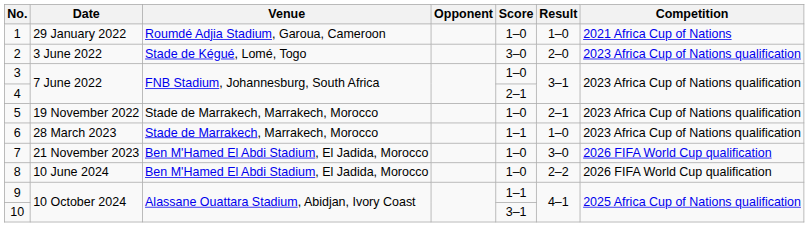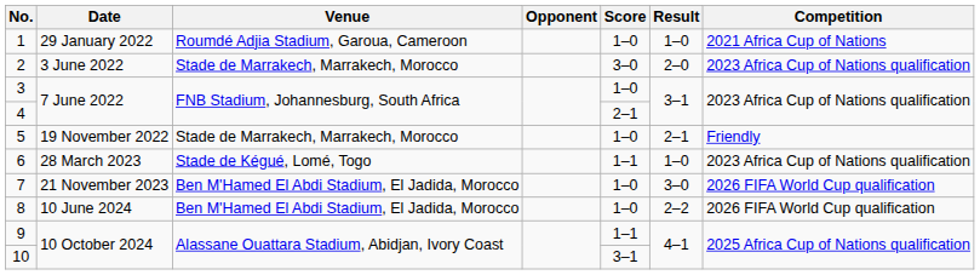 <table class="wikitable sortable">
 <tr>
 <th>No.</th>
 <th>Date</th>
 <th>Venue</th>
 <th>Opponent</th>
 <th>Score</th>
 <th>Result</th>
 <th>Competition</th>
 </tr>
 <tr>
 <td align="center">1</td>
 <td>29 January 2022</td>
 <td><a href='#'>Roumdé Adjia Stadium</a>, Garoua, Cameroon</td>
 <td></td>
 <td align="center">1–0</td>
 <td align="center">1–0</td>
 <td><a href='#'>2021 Africa Cup of Nations</a></td>
 </tr>
 <tr>
 <td align="center">2</td>
 <td>3 June 2022</td>
-<td><a href='#'>Stade de Kégué</a>, Lomé, Togo</td>
+<td><a href='#'>Stade de Marrakech</a>, Marrakech, Morocco</td>
 <td></td>
 <td align="center">3–0</td>
 <td align="center">2–0</td>
 <td><a href='#'>2023 Africa Cup of Nations qualification</a></td>
 </tr>
 <tr>
 <td align="center">3</td>
 <td rowspan="2">7 June 2022</td>
 <td rowspan="2"><a href='#'>FNB Stadium</a>, Johannesburg, South Africa</td>
 <td rowspan="2"></td>
 <td align="center">1–0</td>
 <td rowspan="2" align="center">3–1</td>
 <td rowspan="2">2023 Africa Cup of Nations qualification</td>
 </tr>
 <tr>
 <td align="center">4</td>
 <td align="center">2–1</td>
 </tr>
 <tr>
 <td align="center">5</td>
 <td>19 November 2022</td>
 <td>Stade de Marrakech, Marrakech, Morocco</td>
 <td></td>
 <td align="center">1–0</td>
 <td align="center">2–1</td>
-<td>2023 Africa Cup of Nations qualification</td>
+<td><a href='#'>Friendly</a></td>
 </tr>
 <tr>
 <td align="center">6</td>
 <td>28 March 2023</td>
-<td><a href='#'>Stade de Marrakech</a>, Marrakech, Morocco</td>
+<td><a href='#'>Stade de Kégué</a>, Lomé, Togo</td>
 <td></td>
 <td align="center">1–1</td>
 <td align="center">1–0</td>
 <td>2023 Africa Cup of Nations qualification</td>
 </tr>
 <tr>
 <td align="center">7</td>
 <td>21 November 2023</td>
 <td><a href='#'>Ben M'Hamed El Abdi Stadium</a>, El Jadida, Morocco</td>
 <td></td>
 <td align="center">1–0</td>
 <td align="center">3–0</td>
 <td><a href='#'>2026 FIFA World Cup qualification</a></td>
 </tr>
 <tr>
 <td align="center">8</td>
 <td>10 June 2024</td>
 <td><a href='#'>Ben M'Hamed El Abdi Stadium</a>, El Jadida, Morocco</td>
 <td></td>
 <td align="center">1–0</td>
 <td align="center">2–2</td>
 <td>2026 FIFA World Cup qualification</td>
 </tr>
 <tr>
 <td align="center">9</td>
 <td rowspan="2">10 October 2024</td>
 <td rowspan="2"><a href='#'>Alassane Ouattara Stadium</a>, Abidjan, Ivory Coast</td>
 <td rowspan="2"></td>
 <td align="center">1–1</td>
 <td rowspan="2" align="center">4–1</td>
 <td rowspan="2"><a href='#'>2025 Africa Cup of Nations qualification</a></td>
 </tr>
 <tr>
 <td align="center">10</td>
 <td align="center">3–1</td>
 </tr>
 </table>
